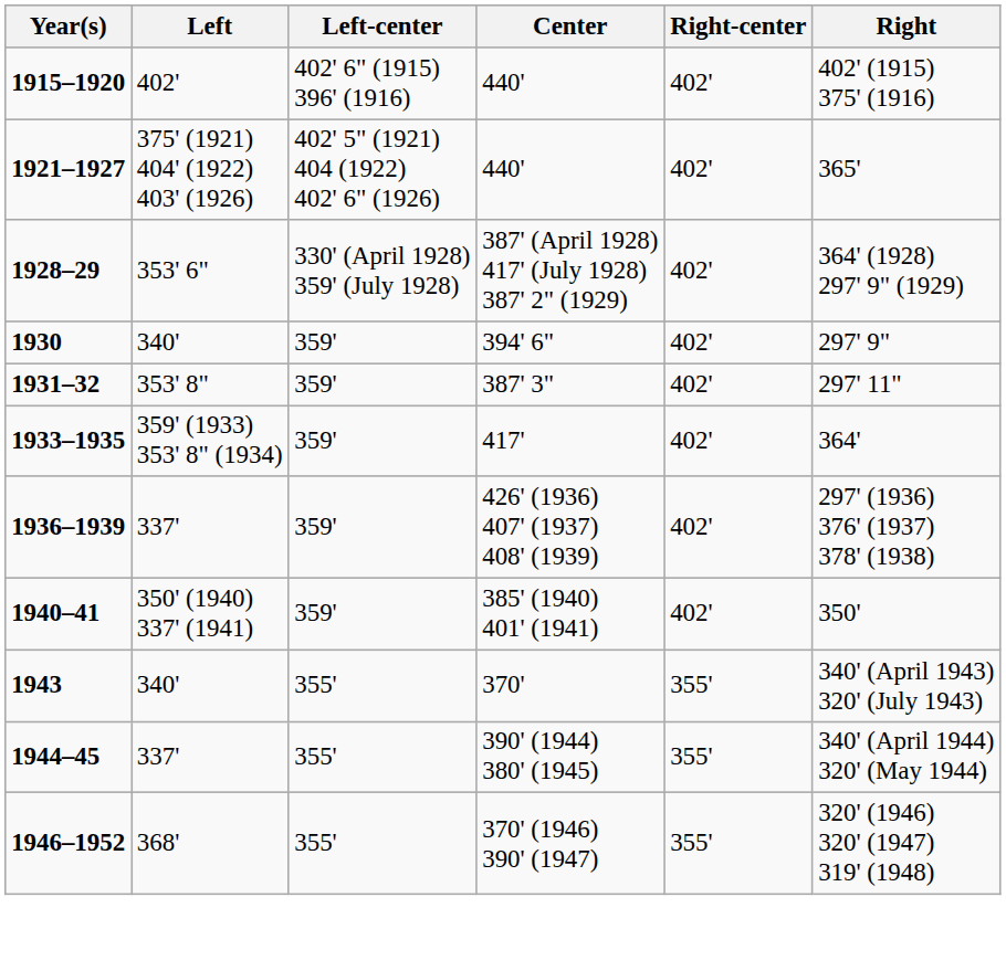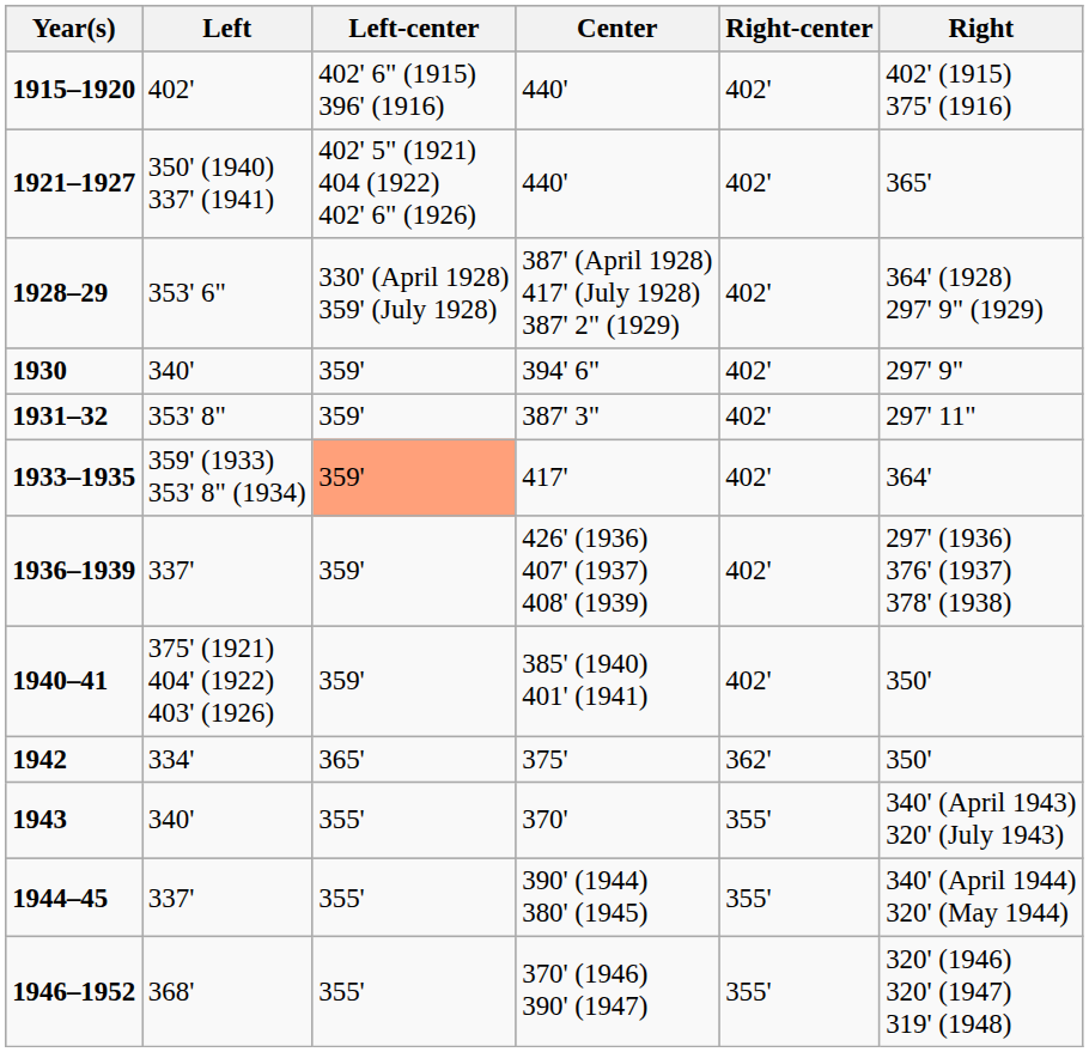 <table class="wikitable" style="font-size: 90%;">
 <tr>
 <th>Year(s)</th>
 <th>Left</th>
 <th>Left-center</th>
 <th>Center</th>
 <th>Right-center</th>
 <th>Right</th>
 </tr>
 <tr>
 <td><strong>1915–1920</strong></td>
 <td>402'</td>
 <td>402' 6" (1915)<br>396' (1916)</td>
 <td>440'</td>
 <td>402'</td>
 <td>402' (1915)<br>375' (1916)</td>
 </tr>
 <tr>
 <td><strong>1921–1927</strong></td>
-<td>375' (1921)<br>404' (1922)<br>403' (1926)</td>
+<td>350' (1940)<br>337' (1941)</td>
 <td>402' 5" (1921)<br>404 (1922)<br>402' 6" (1926)</td>
 <td>440'</td>
 <td>402'</td>
 <td>365'</td>
 </tr>
 <tr>
 <td><strong>1928–29</strong></td>
 <td>353' 6"</td>
 <td>330' (April 1928)<br>359' (July 1928)</td>
 <td>387' (April 1928)<br>417' (July 1928)<br>387' 2" (1929)</td>
 <td>402'</td>
 <td>364' (1928)<br>297' 9" (1929)</td>
 </tr>
 <tr>
 <td><strong>1930</strong></td>
 <td>340'</td>
 <td>359'</td>
 <td>394' 6"</td>
 <td>402'</td>
 <td>297' 9"</td>
 </tr>
 <tr>
 <td><strong>1931–32</strong></td>
 <td>353' 8"</td>
 <td>359'</td>
 <td>387' 3"</td>
 <td>402'</td>
 <td>297' 11"</td>
 </tr>
 <tr>
 <td><strong>1933–1935</strong></td>
 <td>359' (1933)<br>353' 8" (1934)</td>
-<td>359'</td>
+<td style="background: lightsalmon;">359'</td>
 <td>417'</td>
 <td>402'</td>
 <td>364'</td>
 </tr>
 <tr>
 <td><strong>1936–1939</strong></td>
 <td>337'</td>
 <td>359'</td>
 <td>426' (1936)<br>407' (1937)<br>408' (1939)</td>
 <td>402'</td>
 <td>297' (1936)<br>376' (1937)<br>378' (1938)</td>
 </tr>
 <tr>
 <td><strong>1940–41</strong></td>
-<td>350' (1940)<br>337' (1941)</td>
+<td>375' (1921)<br>404' (1922)<br>403' (1926)</td>
 <td>359'</td>
 <td>385' (1940)<br>401' (1941)</td>
 <td>402'</td>
+<td>350'</td>
+</tr>
+<tr>
+<td><strong>1942</strong></td>
+<td>334'</td>
+<td>365'</td>
+<td>375'</td>
+<td>362'</td>
 <td>350'</td>
 </tr>
 <tr>
 <td><strong>1943</strong></td>
 <td>340'</td>
 <td>355'</td>
 <td>370'</td>
 <td>355'</td>
 <td>340' (April 1943)<br>320' (July 1943)</td>
 </tr>
 <tr>
 <td><strong>1944–45</strong></td>
 <td>337'</td>
 <td>355'</td>
 <td>390' (1944)<br>380' (1945)</td>
 <td>355'</td>
 <td>340' (April 1944)<br>320' (May 1944)</td>
 </tr>
 <tr>
 <td><strong>1946–1952</strong></td>
 <td>368'</td>
 <td>355'</td>
 <td>370' (1946)<br>390' (1947)</td>
 <td>355'</td>
 <td>320' (1946)<br>320' (1947)<br>319' (1948)</td>
 </tr>
 </table>
